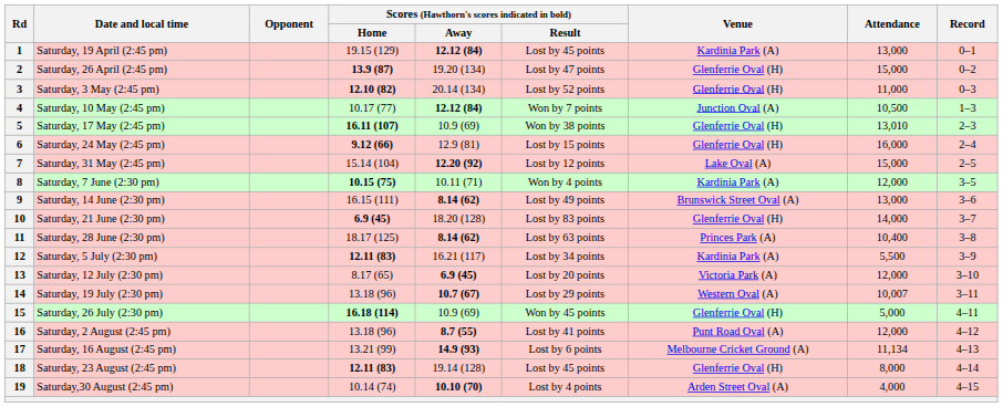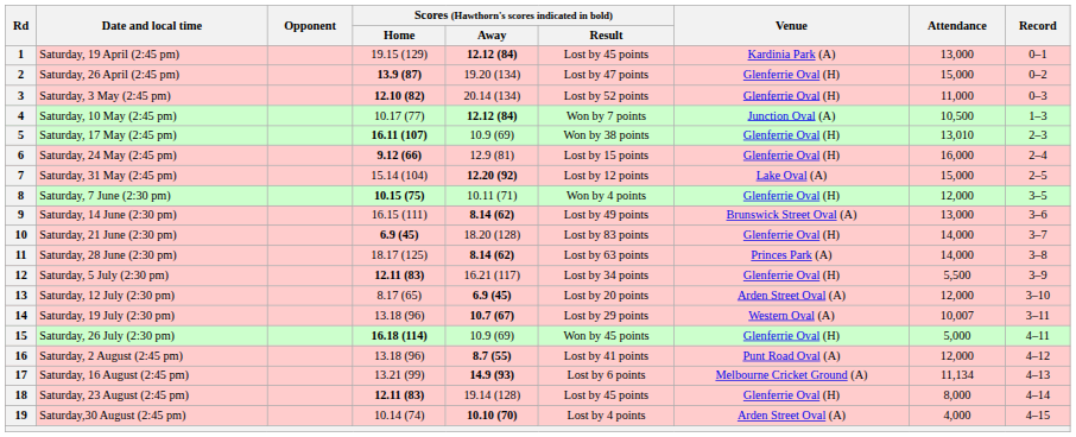 <table class="wikitable" style="font-size:90%; text-align:center; width: 100%; margin-left: auto; margin-right: auto">
 <tr>
 <th rowspan="2">Rd</th>
 <th rowspan="2">Date and local time</th>
 <th rowspan="2">Opponent</th>
 <th colspan="3">Scores <small>(Hawthorn's scores indicated in bold)</small></th>
 <th rowspan="2">Venue</th>
 <th rowspan="2">Attendance</th>
 <th rowspan="2">Record</th>
 </tr>
 <tr>
 <th>Home</th>
 <th>Away</th>
 <th>Result</th>
 </tr>
 <tr style="background:#fcc;">
 <th>1</th>
 <td align=left>Saturday, 19 April (2:45 pm)</td>
 <td align=left></td>
 <td>19.15 (129)</td>
 <td><strong>12.12 (84)</strong></td>
 <td>Lost by 45 points</td>
 <td><a href='#'>Kardinia Park</a> (A)</td>
 <td>13,000</td>
 <td>0–1</td>
 </tr>
 <tr style="background:#fcc;">
 <th>2</th>
 <td align=left>Saturday, 26 April (2:45 pm)</td>
 <td align=left></td>
 <td><strong>13.9 (87)</strong></td>
 <td>19.20 (134)</td>
 <td>Lost by 47 points</td>
 <td><a href='#'>Glenferrie Oval</a> (H)</td>
 <td>15,000</td>
 <td>0–2</td>
 </tr>
 <tr style="background:#fcc;">
 <th>3</th>
 <td align=left>Saturday, 3 May (2:45 pm)</td>
 <td align=left></td>
 <td><strong>12.10 (82)</strong></td>
 <td>20.14 (134)</td>
 <td>Lost by 52 points</td>
 <td><a href='#'>Glenferrie Oval</a> (H)</td>
 <td>11,000</td>
 <td>0–3</td>
 </tr>
 <tr style="background:#cfc">
 <th>4</th>
 <td align=left>Saturday, 10 May (2:45 pm)</td>
 <td align=left></td>
 <td>10.17 (77)</td>
 <td><strong>12.12 (84)</strong></td>
 <td>Won by 7 points</td>
 <td><a href='#'>Junction Oval</a> (A)</td>
 <td>10,500</td>
 <td>1–3</td>
 </tr>
 <tr style="background:#cfc">
 <th>5</th>
 <td align=left>Saturday, 17 May (2:45 pm)</td>
 <td align=left></td>
 <td><strong>16.11 (107)</strong></td>
 <td>10.9 (69)</td>
 <td>Won by 38 points</td>
 <td><a href='#'>Glenferrie Oval</a> (H)</td>
 <td>13,010</td>
 <td>2–3</td>
 </tr>
 <tr style="background:#fcc;">
 <th>6</th>
 <td align=left>Saturday, 24 May (2:45 pm)</td>
 <td align=left></td>
 <td><strong>9.12 (66)</strong></td>
 <td>12.9 (81)</td>
 <td>Lost by 15 points</td>
 <td><a href='#'>Glenferrie Oval</a> (H)</td>
 <td>16,000</td>
 <td>2–4</td>
 </tr>
 <tr style="background:#fcc;">
 <th>7</th>
 <td align=left>Saturday, 31 May (2:45 pm)</td>
 <td align=left></td>
 <td>15.14 (104)</td>
 <td><strong>12.20 (92)</strong></td>
 <td>Lost by 12 points</td>
 <td><a href='#'>Lake Oval</a> (A)</td>
 <td>15,000</td>
 <td>2–5</td>
 </tr>
 <tr style="background:#cfc">
 <th>8</th>
 <td align=left>Saturday, 7 June (2:30 pm)</td>
 <td align=left></td>
 <td><strong>10.15 (75)</strong></td>
 <td>10.11 (71)</td>
 <td>Won by 4 points</td>
-<td><a href='#'>Kardinia Park</a> (A)</td>
+<td><a href='#'>Glenferrie Oval</a> (H)</td>
 <td>12,000</td>
 <td>3–5</td>
 </tr>
 <tr style="background:#fcc;">
 <th>9</th>
 <td align=left>Saturday, 14 June (2:30 pm)</td>
 <td align=left></td>
 <td>16.15 (111)</td>
 <td><strong>8.14 (62)</strong></td>
 <td>Lost by 49 points</td>
 <td><a href='#'>Brunswick Street Oval</a> (A)</td>
 <td>13,000</td>
 <td>3–6</td>
 </tr>
 <tr style="background:#fcc;">
 <th>10</th>
 <td align=left>Saturday, 21 June (2:30 pm)</td>
 <td align=left></td>
 <td><strong>6.9 (45)</strong></td>
 <td>18.20 (128)</td>
 <td>Lost by 83 points</td>
 <td><a href='#'>Glenferrie Oval</a> (H)</td>
 <td>14,000</td>
 <td>3–7</td>
 </tr>
 <tr style="background:#fcc;">
 <th>11</th>
 <td align=left>Saturday, 28 June (2:30 pm)</td>
 <td align=left></td>
 <td>18.17 (125)</td>
 <td><strong>8.14 (62)</strong></td>
 <td>Lost by 63 points</td>
 <td><a href='#'>Princes Park</a> (A)</td>
-<td>10,400</td>
+<td>14,000</td>
 <td>3–8</td>
 </tr>
 <tr style="background:#fcc;">
 <th>12</th>
 <td align=left>Saturday, 5 July (2:30 pm)</td>
 <td align=left></td>
 <td><strong>12.11 (83)</strong></td>
 <td>16.21 (117)</td>
 <td>Lost by 34 points</td>
-<td><a href='#'>Kardinia Park</a> (A)</td>
+<td><a href='#'>Glenferrie Oval</a> (H)</td>
 <td>5,500</td>
 <td>3–9</td>
 </tr>
 <tr style="background:#fcc;">
 <th>13</th>
 <td align=left>Saturday, 12 July (2:30 pm)</td>
 <td align=left></td>
 <td>8.17 (65)</td>
 <td><strong>6.9 (45)</strong></td>
 <td>Lost by 20 points</td>
-<td><a href='#'>Victoria Park</a> (A)</td>
+<td><a href='#'>Arden Street Oval</a> (A)</td>
 <td>12,000</td>
 <td>3–10</td>
 </tr>
 <tr style="background:#fcc;">
 <th>14</th>
 <td align=left>Saturday, 19 July (2:30 pm)</td>
 <td align=left></td>
 <td>13.18 (96)</td>
 <td><strong>10.7 (67)</strong></td>
 <td>Lost by 29 points</td>
 <td><a href='#'>Western Oval</a> (A)</td>
 <td>10,007</td>
 <td>3–11</td>
 </tr>
 <tr style="background:#cfc">
 <th>15</th>
 <td align=left>Saturday, 26 July (2:30 pm)</td>
 <td align=left></td>
 <td><strong>16.18 (114)</strong></td>
 <td>10.9 (69)</td>
 <td>Won by 45 points</td>
 <td><a href='#'>Glenferrie Oval</a> (H)</td>
 <td>5,000</td>
 <td>4–11</td>
 </tr>
 <tr style="background:#fcc;">
 <th>16</th>
 <td align=left>Saturday, 2 August (2:45 pm)</td>
 <td align=left></td>
 <td>13.18 (96)</td>
 <td><strong>8.7 (55)</strong></td>
 <td>Lost by 41 points</td>
 <td><a href='#'>Punt Road Oval</a> (A)</td>
 <td>12,000</td>
 <td>4–12</td>
 </tr>
 <tr style="background:#fcc;">
 <th>17</th>
 <td align=left>Saturday, 16 August (2:45 pm)</td>
 <td align=left></td>
 <td>13.21 (99)</td>
 <td><strong>14.9 (93)</strong></td>
 <td>Lost by 6 points</td>
 <td><a href='#'>Melbourne Cricket Ground</a> (A)</td>
 <td>11,134</td>
 <td>4–13</td>
 </tr>
 <tr style="background:#fcc;">
 <th>18</th>
 <td align=left>Saturday, 23 August (2:45 pm)</td>
 <td align=left></td>
 <td><strong>12.11 (83)</strong></td>
 <td>19.14 (128)</td>
 <td>Lost by 45 points</td>
 <td><a href='#'>Glenferrie Oval</a> (H)</td>
 <td>8,000</td>
 <td>4–14</td>
 </tr>
 <tr style="background:#fcc;">
 <th>19</th>
 <td align=left>Saturday,30 August (2:45 pm)</td>
 <td align=left></td>
 <td>10.14 (74)</td>
 <td><strong>10.10 (70)</strong></td>
 <td>Lost by 4 points</td>
 <td><a href='#'>Arden Street Oval</a> (A)</td>
 <td>4,000</td>
 <td>4–15</td>
 </tr>
 <tr>
 <th colspan=9></th>
 </tr>
 </table>
